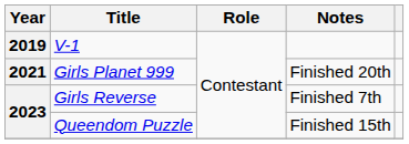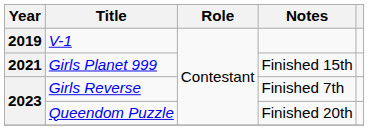 <table class="wikitable plainrowheaders">
 <tr>
 <th scope="col">Year</th>
 <th scope="col">Title</th>
 <th scope="col">Role</th>
 <th scope="col">Notes</th>
 <th scope="col" class="unsortable"></th>
 </tr>
 <tr>
 <th scope="row">2019</th>
 <td><em><a href='#'>V-1</a></em></td>
 <td rowspan="4">Contestant</td>
 <td></td>
 <td align="center"></td>
 </tr>
 <tr>
 <th scope="row">2021</th>
 <td><em><a href='#'>Girls Planet 999</a></em></td>
-<td>Finished 20th</td>
+<td>Finished 15th</td>
 <td align="center"></td>
 </tr>
 <tr>
 <th scope="row" rowspan="2">2023</th>
 <td><em><a href='#'>Girls Reverse</a></em></td>
 <td>Finished 7th</td>
 <td align="center"></td>
 </tr>
 <tr>
 <td><em><a href='#'>Queendom Puzzle</a></em></td>
-<td>Finished 15th</td>
+<td>Finished 20th</td>
 <td align="center"></td>
 </tr>
 <tr>
 </tr>
 </table>
